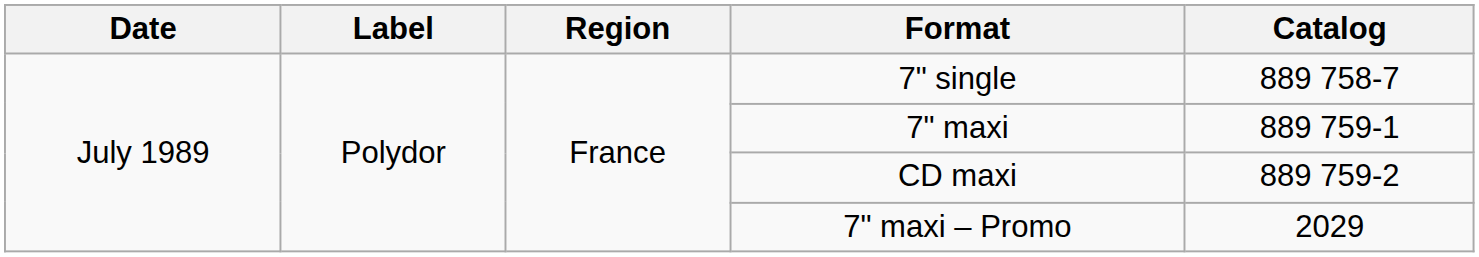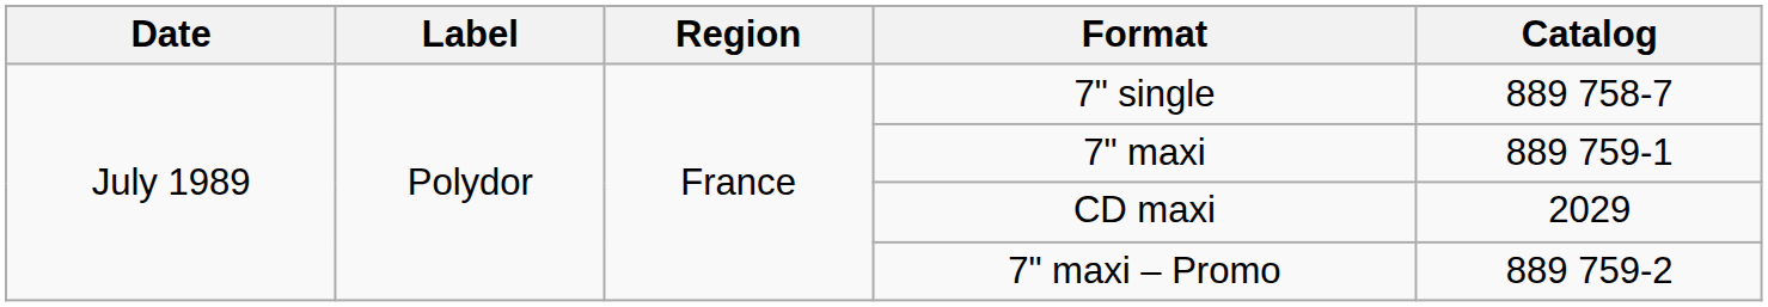 <table class="wikitable" style="width:60%;">
 <tr>
 <th>Date</th>
 <th>Label</th>
 <th>Region</th>
 <th>Format</th>
 <th>Catalog</th>
 </tr>
 <tr>
 <td rowspan="4" style="text-align:center;">July 1989</td>
 <td rowspan="4" style="text-align:center;">Polydor</td>
 <td rowspan="4" style="text-align:center;">France</td>
 <td align=center>7" single</td>
 <td align=center>889 758-7</td>
 </tr>
 <tr>
 <td align=center>7" maxi</td>
 <td align=center>889 759-1</td>
 </tr>
 <tr>
 <td align=center>CD maxi</td>
-<td align=center>889 759-2</td>
+<td align=center>2029</td>
 </tr>
 <tr>
 <td align=center>7" maxi – Promo</td>
-<td align=center>2029</td>
+<td align=center>889 759-2</td>
 </tr>
 </table>
